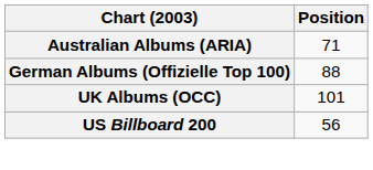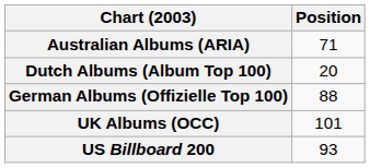 <table class="wikitable sortable plainrowheaders" style="text-align:center">
 <tr>
 <th scope="col">Chart (2003)</th>
 <th scope="col">Position</th>
 </tr>
 <tr>
 <th scope="row">Australian Albums (ARIA)</th>
 <td>71</td>
+</tr>
+<tr>
+<th scope="row">Dutch Albums (Album Top 100)</th>
+<td>20</td>
 </tr>
 <tr>
 <th scope="row">German Albums (Offizielle Top 100)</th>
 <td>88</td>
 </tr>
 <tr>
 <th scope="row">UK Albums (OCC)</th>
 <td>101</td>
 </tr>
 <tr>
 <th scope="row">US <em>Billboard</em> 200</th>
-<td>56</td>
+<td>93</td>
 </tr>
 </table>
